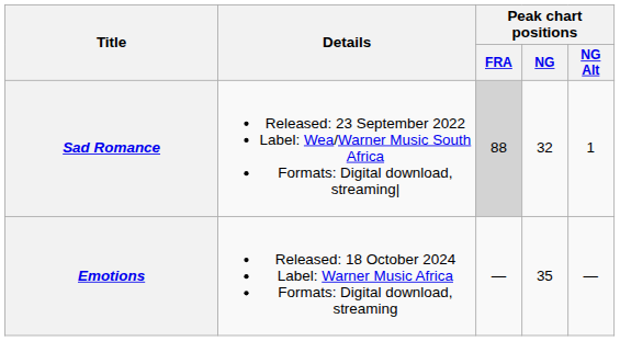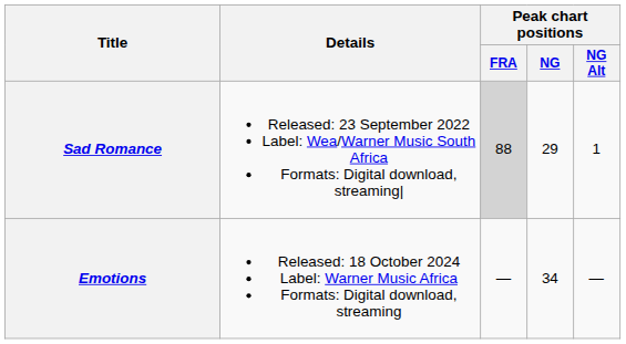 <table class="wikitable plainrowheaders" style="text-align:center;">
 <tr>
 <th scope="col" rowspan="2" style="width:14em;">Title</th>
 <th scope="col" rowspan="2" style="width:17em;">Details</th>
 <th colspan="3">Peak chart positions</th>
 </tr>
 <tr>
 <th scope="col" style="width:3em;font-size:90%;"><a href='#'>FRA</a><br></th>
 <th scope="col" style="width:3em;font-size:90%;"><a href='#'>NG</a><br></th>
 <th scope="col" style="width:3em;font-size:90%;"><a href='#'>NG<br>Alt</a></th>
 </tr>
 <tr>
 <th scope="row"><em><a href='#'>Sad Romance</a></em></th>
 <td><br><ul><li>Released: 23 September 2022</li><li>Label: <a href='#'>Wea</a>/<a href='#'>Warner Music South Africa</a></li><li>Formats: Digital download, streaming|</li></ul></td>
 <td style="background: lightgrey;">88<br></td>
-<td>32</td>
+<td>29</td>
 <td>1<br></td>
 </tr>
 <tr>
 <th scope="row"><em><a href='#'>Emotions</a></em></th>
 <td><br><ul><li>Released: 18 October 2024</li><li>Label: <a href='#'>Warner Music Africa</a></li><li>Formats: Digital download, streaming</li></ul></td>
 <td>—</td>
-<td>35</td>
+<td>34</td>
 <td>—</td>
 </tr>
 </table>
